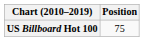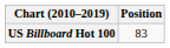 <table class="wikitable plainrowheaders" style="text-align:center">
 <tr>
 <th scope="col">Chart (2010–2019)</th>
 <th scope="col">Position</th>
 </tr>
 <tr>
 <th scope="row">US <em>Billboard</em> Hot 100</th>
-<td>75</td>
+<td>83</td>
 </tr>
 </table>
